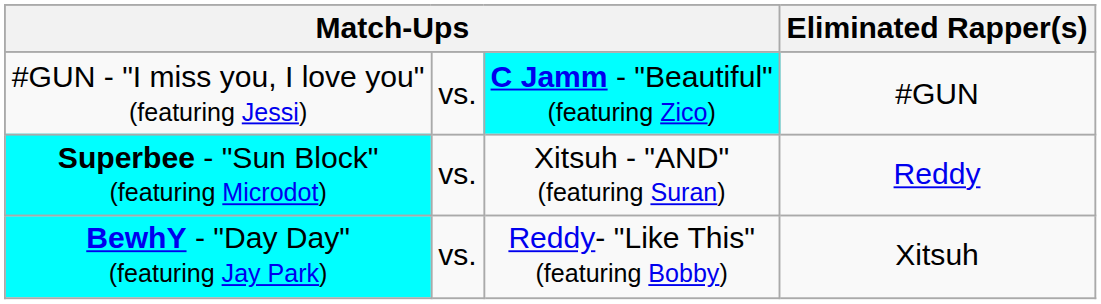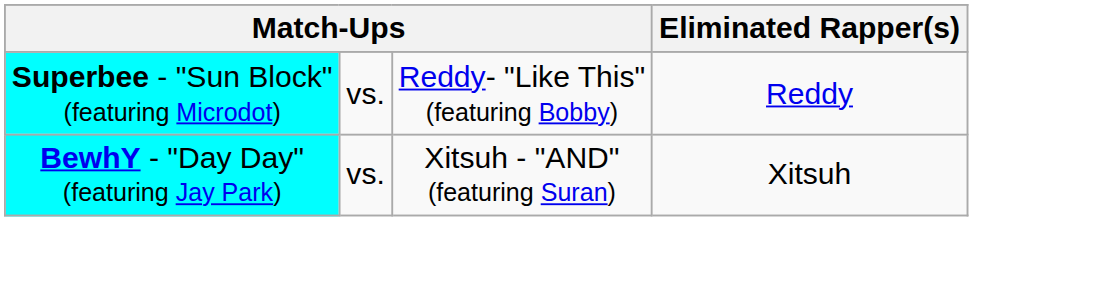 <table class="wikitable" border="2" style="text-align:center">
 <tr>
 <th colspan="3">Match-Ups</th>
 <th>Eliminated Rapper(s)</th>
 </tr>
 <tr>
-<td>#GUN - "I miss you, I love you" <br><small>(featuring <a href='#'>Jessi</a>)</small></td>
-<td>vs.</td>
-<td style="background:aqua"><strong><a href='#'>C Jamm</a></strong> - "Beautiful" <br><small> (featuring <a href='#'>Zico</a>)</small></td>
-<td>#GUN</td>
-</tr>
-<tr>
 <td style="background:aqua"><strong>Superbee</strong> - "Sun Block" <br><small> (featuring <a href='#'>Microdot</a>)</small></td>
 <td>vs.</td>
-<td>Xitsuh - "AND" <br><small> (featuring <a href='#'>Suran</a>)</small></td>
+<td><a href='#'>Reddy</a>- "Like This" <br><small> (featuring <a href='#'>Bobby</a>)</small></td>
 <td><a href='#'>Reddy</a></td>
 </tr>
 <tr>
 <td style="background:aqua"><strong><a href='#'>BewhY</a></strong> - "Day Day" <br><small> (featuring <a href='#'>Jay Park</a>)</small></td>
 <td>vs.</td>
-<td><a href='#'>Reddy</a>- "Like This" <br><small> (featuring <a href='#'>Bobby</a>)</small></td>
+<td>Xitsuh - "AND" <br><small> (featuring <a href='#'>Suran</a>)</small></td>
 <td>Xitsuh</td>
 </tr>
 </table>
